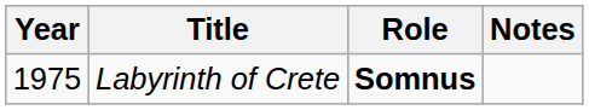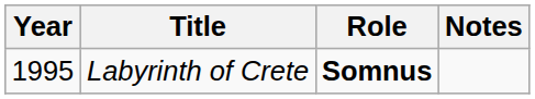 <table class="wikitable sortable">
 <tr>
 <th>Year</th>
 <th>Title</th>
 <th>Role</th>
 <th>Notes</th>
 </tr>
 <tr>
-<td>1975</td>
+<td>1995</td>
 <td><em>Labyrinth of Crete</em></td>
 <td><strong>Somnus</strong></td>
 <td></td>
 </tr>
 </table>
